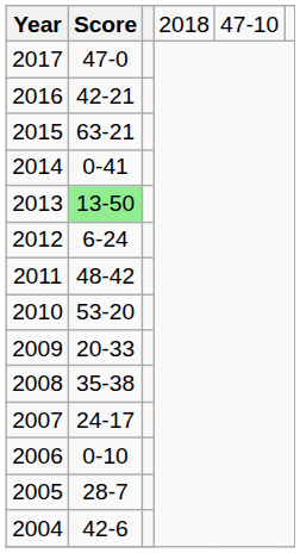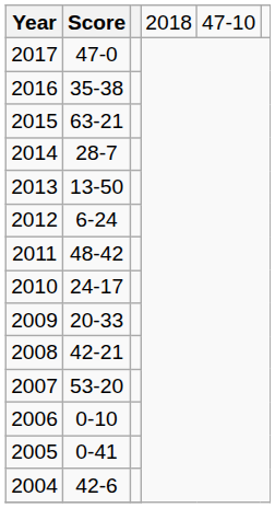 <table style="text-align:center; float:right; font-size:85%; margin-left:2em; margin:auto;"  class="wikitable">
 <tr>
 <th>Year</th>
 <th>Score</th>
 <th></th>
 <td>2018</td>
 <td>47-10</td>
 <td></td>
 </tr>
 <tr>
 <td>2017</td>
 <td>47-0</td>
 <td></td>
 </tr>
 <tr>
 <td>2016</td>
-<td>42-21</td>
+<td>35-38</td>
 <td></td>
 </tr>
 <tr>
 <td>2015</td>
 <td>63-21</td>
 <td></td>
 </tr>
 <tr>
 <td>2014</td>
-<td>0-41</td>
+<td>28-7</td>
 <td></td>
 </tr>
 <tr>
 <td>2013</td>
-<td style="background: lightgreen;">13-50</td>
+<td>13-50</td>
 <td></td>
 </tr>
 <tr>
 <td>2012</td>
 <td>6-24</td>
 <td></td>
 </tr>
 <tr>
 <td>2011</td>
 <td>48-42</td>
 <td></td>
 </tr>
 <tr>
 <td>2010</td>
-<td>53-20</td>
+<td>24-17</td>
 <td></td>
 </tr>
 <tr>
 <td>2009</td>
 <td>20-33</td>
 <td></td>
 </tr>
 <tr>
 <td>2008</td>
-<td>35-38</td>
+<td>42-21</td>
 <td></td>
 </tr>
 <tr>
 <td>2007</td>
-<td>24-17</td>
+<td>53-20</td>
 <td></td>
 </tr>
 <tr>
 <td>2006</td>
 <td>0-10</td>
 <td></td>
 </tr>
 <tr>
 <td>2005</td>
-<td>28-7</td>
+<td>0-41</td>
 <td></td>
 </tr>
 <tr>
 <td>2004</td>
 <td>42-6</td>
 <td></td>
 </tr>
 <tr>
 </tr>
 </table>
